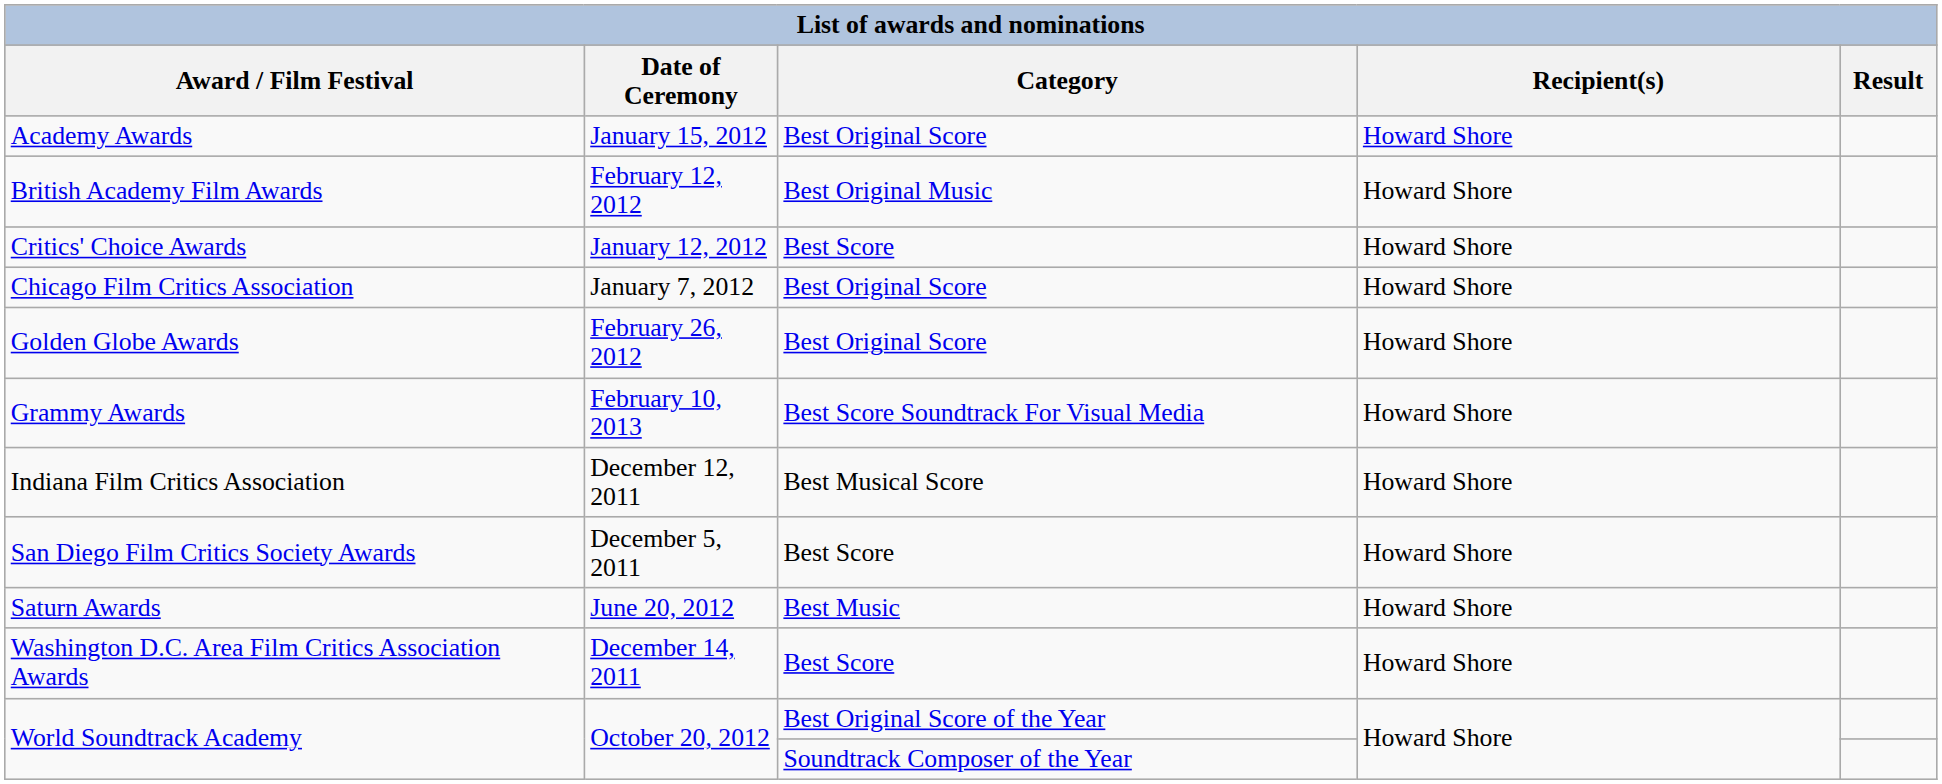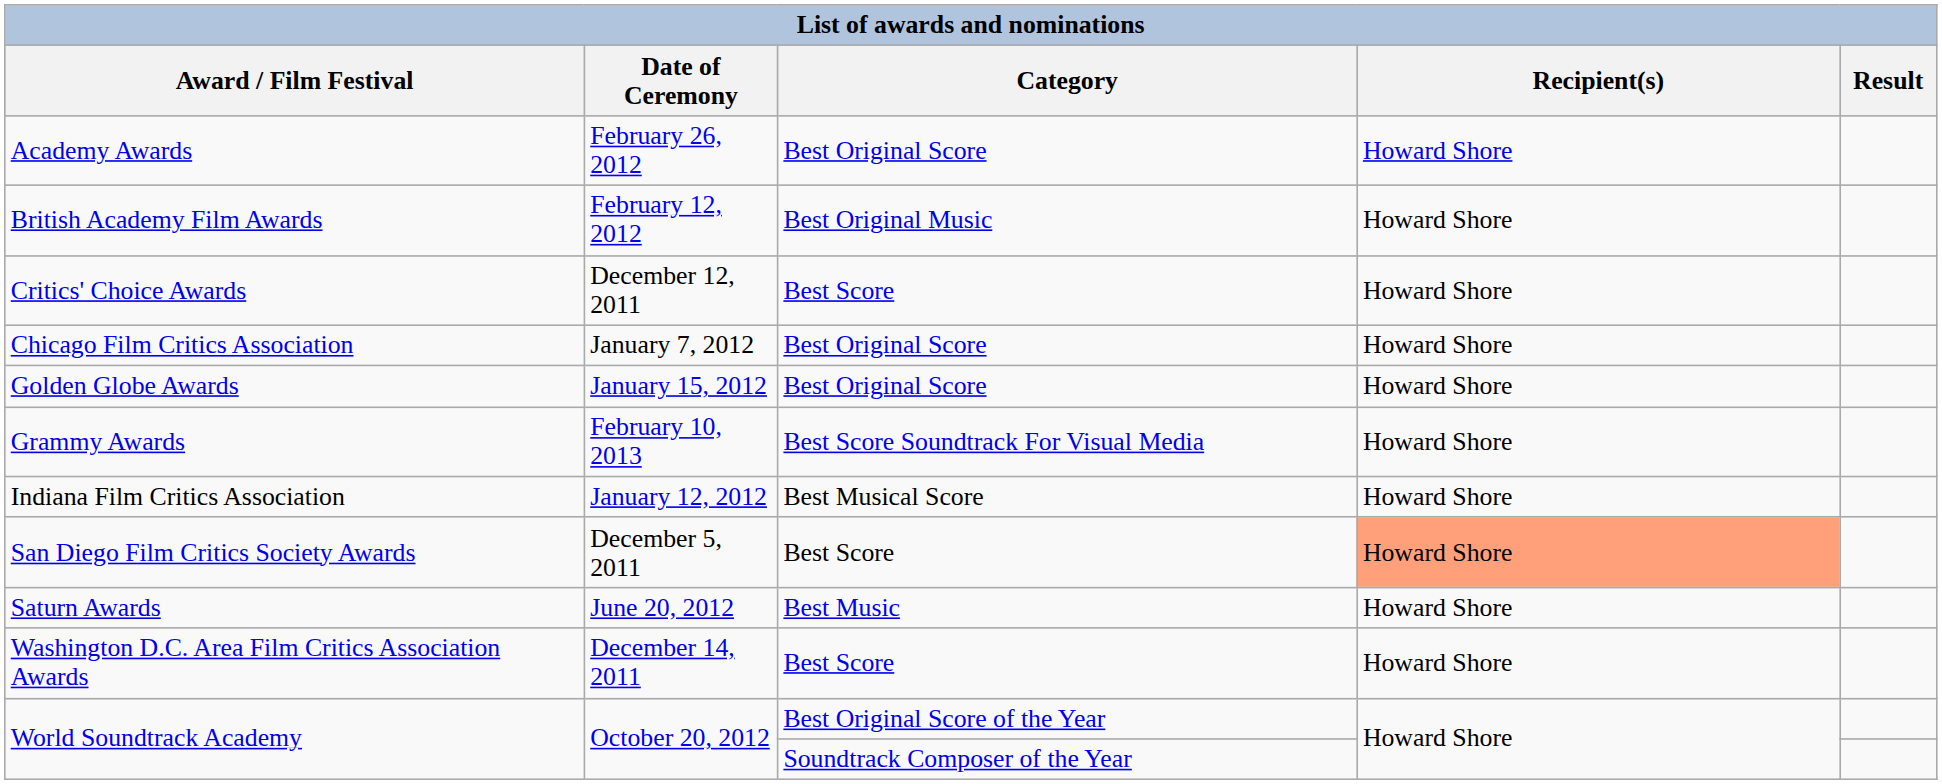 <table class="wikitable sortable" width="95%">
 <tr style="background:#ccc; text-align:center;">
 <th colspan=6 style="background:#B0C4DE;">List of awards and nominations</th>
 </tr>
 <tr style="background:#ccc; text-align:center;">
 <th scope="col" width="30%">Award / Film Festival</th>
 <th scope="col" width="10%">Date of Ceremony</th>
 <th scope="col" width="30%">Category</th>
 <th scope="col" width="25%">Recipient(s)</th>
 <th scope="col" width="10%">Result</th>
 </tr>
 <tr>
 <td><a href='#'>Academy Awards</a></td>
-<td><a href='#'>January 15, 2012</a></td>
+<td><a href='#'>February 26, 2012</a></td>
 <td><a href='#'>Best Original Score</a></td>
 <td><a href='#'>Howard Shore</a></td>
 <td></td>
 </tr>
 <tr>
 <td><a href='#'>British Academy Film Awards</a></td>
 <td><a href='#'>February 12, 2012</a></td>
 <td><a href='#'>Best Original Music</a></td>
 <td>Howard Shore</td>
 <td></td>
 </tr>
 <tr>
 <td><a href='#'>Critics' Choice Awards</a></td>
-<td><a href='#'>January 12, 2012</a></td>
+<td>December 12, 2011</td>
 <td><a href='#'>Best Score</a></td>
 <td>Howard Shore</td>
 <td></td>
 </tr>
 <tr>
 <td><a href='#'>Chicago Film Critics Association</a></td>
 <td>January 7, 2012</td>
 <td><a href='#'>Best Original Score</a></td>
 <td>Howard Shore</td>
 <td></td>
 </tr>
 <tr>
 <td><a href='#'>Golden Globe Awards</a></td>
-<td><a href='#'>February 26, 2012</a></td>
+<td><a href='#'>January 15, 2012</a></td>
 <td><a href='#'>Best Original Score</a></td>
 <td>Howard Shore</td>
 <td></td>
 </tr>
 <tr>
 <td><a href='#'>Grammy Awards</a></td>
 <td><a href='#'>February 10, 2013</a></td>
 <td><a href='#'>Best Score Soundtrack For Visual Media</a></td>
 <td>Howard Shore</td>
 <td></td>
 </tr>
 <tr>
 <td>Indiana Film Critics Association</td>
-<td>December 12, 2011</td>
+<td><a href='#'>January 12, 2012</a></td>
 <td>Best Musical Score</td>
 <td>Howard Shore</td>
 <td></td>
 </tr>
 <tr>
 <td><a href='#'>San Diego Film Critics Society Awards</a></td>
 <td>December 5, 2011</td>
 <td>Best Score</td>
-<td>Howard Shore</td>
+<td style="background: lightsalmon;">Howard Shore</td>
 <td></td>
 </tr>
 <tr>
 <td><a href='#'>Saturn Awards</a></td>
 <td><a href='#'>June 20, 2012</a></td>
 <td><a href='#'>Best Music</a></td>
 <td>Howard Shore</td>
 <td></td>
 </tr>
 <tr>
 <td><a href='#'>Washington D.C. Area Film Critics Association Awards</a></td>
 <td><a href='#'>December 14, 2011</a></td>
 <td><a href='#'>Best Score</a></td>
 <td>Howard Shore</td>
 <td></td>
 </tr>
 <tr>
 <td rowspan=2><a href='#'>World Soundtrack Academy</a></td>
 <td rowspan=2><a href='#'>October 20, 2012</a></td>
 <td><a href='#'>Best Original Score of the Year</a></td>
 <td rowspan=2>Howard Shore</td>
 <td></td>
 </tr>
 <tr>
 <td><a href='#'>Soundtrack Composer of the Year</a></td>
 <td></td>
 </tr>
 </table>
